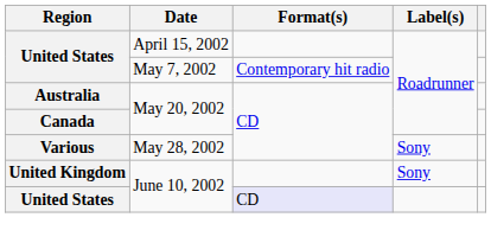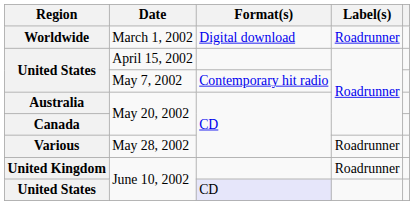 <table class="wikitable plainrowheaders">
 <tr>
 <th>Region</th>
 <th>Date</th>
 <th>Format(s)</th>
 <th>Label(s)</th>
 <th></th>
+</tr>
+<tr>
+<th scope="row">Worldwide</th>
+<td>March 1, 2002</td>
+<td><a href='#'>Digital download</a></td>
+<td><a href='#'>Roadrunner</a></td>
+<td></td>
 </tr>
 <tr>
 <th scope="row" rowspan="2">United States</th>
 <td>April 15, 2002</td>
 <td></td>
 <td rowspan="4"><a href='#'>Roadrunner</a></td>
 <td></td>
 </tr>
 <tr>
 <td>May 7, 2002</td>
 <td><a href='#'>Contemporary hit radio</a></td>
 <td></td>
 </tr>
 <tr>
 <th scope="row">Australia</th>
 <td rowspan="2">May 20, 2002</td>
 <td rowspan="3"><a href='#'>CD</a></td>
 <td></td>
 </tr>
 <tr>
 <th scope="row">Canada</th>
 <td></td>
 </tr>
 <tr>
 <th scope="row">Various</th>
 <td>May 28, 2002</td>
-<td><a href='#'>Sony</a></td>
+<td>Roadrunner</td>
 <td></td>
 </tr>
 <tr>
 <th scope="row">United Kingdom</th>
 <td rowspan="2">June 10, 2002</td>
 <td></td>
-<td><a href='#'>Sony</a></td>
+<td>Roadrunner</td>
 <td></td>
 </tr>
 <tr>
 <th scope="row">United States</th>
 <td style="background: lavender;">CD</td>
 <td></td>
 <td></td>
 </tr>
 </table>
